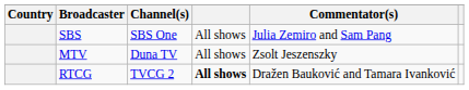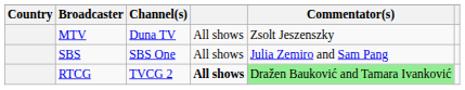 <table class="wikitable plainrowheaders">
 <tr>
 </tr>
 <tr>
 <th scope="col">Country</th>
 <th scope="col">Broadcaster</th>
 <th scope="col">Channel(s)</th>
 <th scope="col"></th>
 <th scope="col">Commentator(s)</th>
 <th scope="col"></th>
 </tr>
 <tr>
 <th scope="row"></th>
+<td><a href='#'>MTV</a></td>
+<td><a href='#'>Duna TV</a></td>
+<td>All shows</td>
+<td>Zsolt Jeszenszky</td>
+<td></td>
+</tr>
+<tr>
+<th scope="row"></th>
 <td><a href='#'>SBS</a></td>
 <td><a href='#'>SBS One</a></td>
 <td>All shows</td>
 <td><a href='#'>Julia Zemiro</a> and <a href='#'>Sam Pang</a></td>
 <td></td>
 </tr>
 <tr>
 <th scope="row"></th>
-<td><a href='#'>MTV</a></td>
-<td><a href='#'>Duna TV</a></td>
-<td>All shows</td>
-<td>Zsolt Jeszenszky</td>
-<td></td>
-</tr>
-<tr>
-<th scope="row"></th>
 <td><a href='#'>RTCG</a></td>
 <td><a href='#'>TVCG 2</a></td>
 <td><strong>All shows</strong></td>
-<td>Dražen Bauković and Tamara Ivanković</td>
+<td style="background: lightgreen;">Dražen Bauković and Tamara Ivanković</td>
 <td></td>
 </tr>
 </table>
